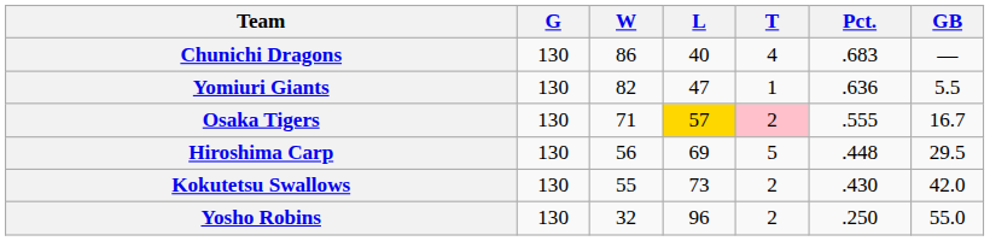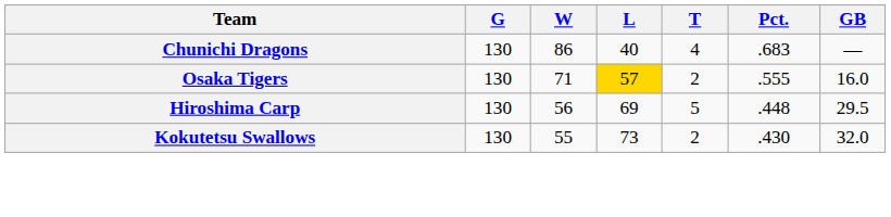 <table class="wikitable plainrowheaders" width="60%" style="text-align:center;">
 <tr>
 <th scope="col" width="35%">Team</th>
 <th scope="col" width="5%"><a href='#'>G</a></th>
 <th scope="col" width="5%"><a href='#'>W</a></th>
 <th scope="col" width="5%"><a href='#'>L</a></th>
 <th scope="col" width="5%"><a href='#'>T</a></th>
 <th scope="col" width="7%"><a href='#'>Pct.</a></th>
 <th scope="col" width="5%"><a href='#'>GB</a></th>
 </tr>
 <tr>
 <th scope="row" style="text-align:center;"><a href='#'>Chunichi Dragons</a></th>
 <td>130</td>
 <td>86</td>
 <td>40</td>
 <td>4</td>
 <td>.683</td>
 <td>—</td>
 </tr>
 <tr>
-<th scope="row" style="text-align:center;"><a href='#'>Yomiuri Giants</a></th>
-<td>130</td>
-<td>82</td>
-<td>47</td>
-<td>1</td>
-<td>.636</td>
-<td>5.5</td>
-</tr>
-<tr>
 <th scope="row" style="text-align:center;"><a href='#'>Osaka Tigers</a></th>
 <td>130</td>
 <td>71</td>
 <td style="background: gold;">57</td>
-<td style="background: pink;">2</td>
+<td>2</td>
 <td>.555</td>
-<td>16.7</td>
+<td>16.0</td>
 </tr>
 <tr>
 <th scope="row" style="text-align:center;"><a href='#'>Hiroshima Carp</a></th>
 <td>130</td>
 <td>56</td>
 <td>69</td>
 <td>5</td>
 <td>.448</td>
 <td>29.5</td>
 </tr>
 <tr>
 <th scope="row" style="text-align:center;"><a href='#'>Kokutetsu Swallows</a></th>
 <td>130</td>
 <td>55</td>
 <td>73</td>
 <td>2</td>
 <td>.430</td>
-<td>42.0</td>
-</tr>
-<tr>
-<th scope="row" style="text-align:center;"><a href='#'>Yosho Robins</a></th>
-<td>130</td>
-<td>32</td>
-<td>96</td>
-<td>2</td>
-<td>.250</td>
-<td>55.0</td>
+<td>32.0</td>
 </tr>
 </table>
